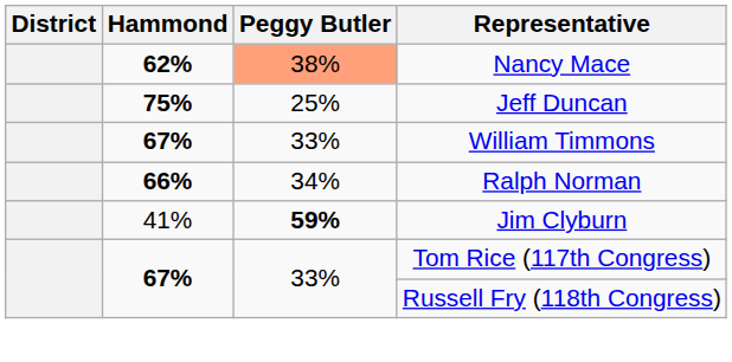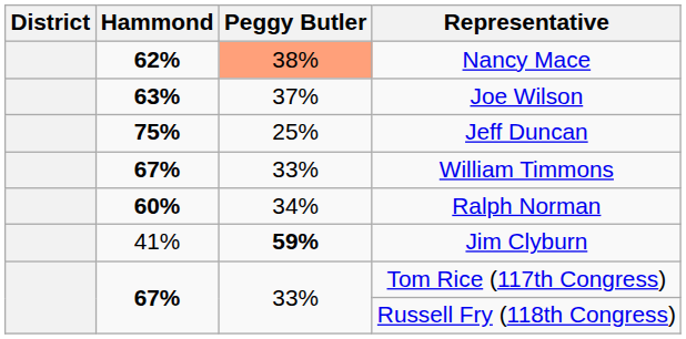 <table class=wikitable>
 <tr>
 <th>District</th>
 <th>Hammond</th>
 <th>Peggy Butler</th>
 <th>Representative</th>
 </tr>
 <tr align=center>
 <th></th>
 <td><strong>62%</strong></td>
 <td style="background: lightsalmon;">38%</td>
 <td><a href='#'>Nancy Mace</a></td>
 </tr>
 <tr align=center>
 <th></th>
+<td><strong>63%</strong></td>
+<td>37%</td>
+<td><a href='#'>Joe Wilson</a></td>
+</tr>
+<tr align=center>
+<th></th>
 <td><strong>75%</strong></td>
 <td>25%</td>
 <td><a href='#'>Jeff Duncan</a></td>
 </tr>
 <tr align=center>
 <th></th>
 <td><strong>67%</strong></td>
 <td>33%</td>
 <td><a href='#'>William Timmons</a></td>
 </tr>
 <tr align=center>
 <th></th>
-<td><strong>66%</strong></td>
+<td><strong>60%</strong></td>
 <td>34%</td>
 <td><a href='#'>Ralph Norman</a></td>
 </tr>
 <tr align=center>
 <th></th>
 <td>41%</td>
 <td><strong>59%</strong></td>
 <td><a href='#'>Jim Clyburn</a></td>
 </tr>
 <tr align=center>
 <th rowspan=2 ></th>
 <td rowspan=2><strong>67%</strong></td>
 <td rowspan=2>33%</td>
 <td><a href='#'>Tom Rice</a> (<a href='#'>117th Congress</a>)</td>
 </tr>
 <tr align=center>
 <td><a href='#'>Russell Fry</a> (<a href='#'>118th Congress</a>)</td>
 </tr>
 </table>
